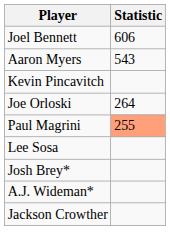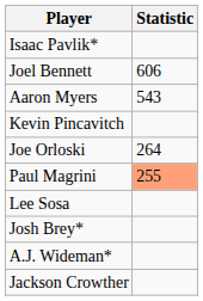 <table class="wikitable">
 <tr>
 <th>Player</th>
 <th>Statistic</th>
+</tr>
+<tr>
+<td>Isaac Pavlik*</td>
+<td></td>
 </tr>
 <tr>
 <td>Joel Bennett</td>
 <td>606</td>
 </tr>
 <tr>
 <td>Aaron Myers</td>
 <td>543</td>
 </tr>
 <tr>
 <td>Kevin Pincavitch</td>
 <td></td>
 </tr>
 <tr>
 <td>Joe Orloski</td>
 <td>264</td>
 </tr>
 <tr>
 <td>Paul Magrini</td>
 <td style="background: lightsalmon;">255</td>
 </tr>
 <tr>
 <td>Lee Sosa</td>
 <td></td>
 </tr>
 <tr>
 <td>Josh Brey*</td>
 <td></td>
 </tr>
 <tr>
 <td>A.J. Wideman*</td>
 <td></td>
 </tr>
 <tr>
 <td>Jackson Crowther</td>
 <td></td>
 </tr>
 </table>
